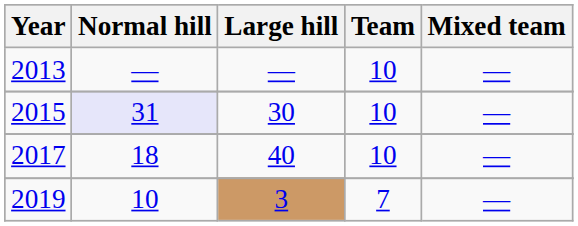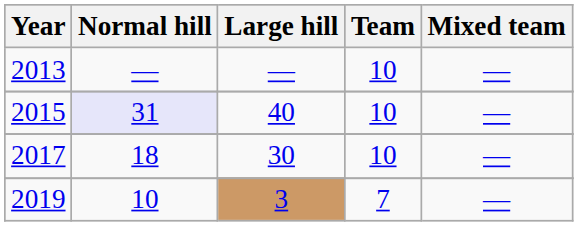 <table class="wikitable" "text-align:center;">
 <tr>
 <th>Year</th>
 <th>Normal hill</th>
 <th>Large hill</th>
 <th>Team</th>
 <th>Mixed team</th>
 </tr>
 <tr align=center>
 <td><a href='#'>2013</a></td>
 <td><a href='#'>—</a></td>
 <td><a href='#'>—</a></td>
 <td><a href='#'>10</a></td>
 <td><a href='#'>—</a></td>
 </tr>
 <tr>
 </tr>
 <tr align=center>
 <td><a href='#'>2015</a></td>
 <td style="background: lavender;"><a href='#'>31</a></td>
-<td><a href='#'>30</a></td>
+<td><a href='#'>40</a></td>
 <td><a href='#'>10</a></td>
 <td><a href='#'>—</a></td>
 </tr>
 <tr>
 </tr>
 <tr align=center>
 <td><a href='#'>2017</a></td>
 <td><a href='#'>18</a></td>
-<td><a href='#'>40</a></td>
+<td><a href='#'>30</a></td>
 <td><a href='#'>10</a></td>
 <td><a href='#'>—</a></td>
 </tr>
 <tr>
 </tr>
 <tr align=center>
 <td><a href='#'>2019</a></td>
 <td><a href='#'>10</a></td>
 <td bgcolor=#c96><a href='#'>3</a></td>
 <td><a href='#'>7</a></td>
 <td><a href='#'>—</a></td>
 </tr>
 </table>
